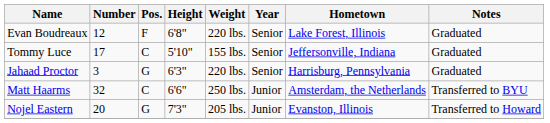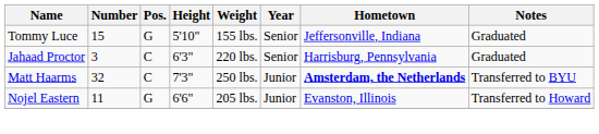 <table class="wikitable sortable" border="1">
 <tr align=center>
 <th>Name</th>
 <th>Number</th>
 <th>Pos.</th>
 <th>Height</th>
 <th>Weight</th>
 <th>Year</th>
 <th>Hometown</th>
 <th>Notes</th>
 </tr>
 <tr>
-<td>Evan Boudreaux</td>
-<td>12</td>
-<td>F</td>
-<td>6'8"</td>
-<td>220 lbs.</td>
-<td>Senior</td>
-<td><a href='#'>Lake Forest, Illinois</a></td>
-<td>Graduated</td>
-</tr>
-<tr>
 <td>Tommy Luce</td>
-<td>17</td>
-<td>C</td>
+<td>15</td>
+<td>G</td>
 <td>5'10"</td>
 <td>155 lbs.</td>
 <td>Senior</td>
 <td><a href='#'>Jeffersonville, Indiana</a></td>
 <td>Graduated</td>
 </tr>
 <tr>
 <td><a href='#'>Jahaad Proctor</a></td>
 <td>3</td>
-<td>G</td>
+<td>C</td>
 <td>6'3"</td>
 <td>220 lbs.</td>
 <td>Senior</td>
 <td><a href='#'>Harrisburg, Pennsylvania</a></td>
 <td>Graduated</td>
 </tr>
 <tr>
 <td><a href='#'>Matt Haarms</a></td>
 <td>32</td>
 <td>C</td>
-<td>6'6"</td>
+<td>7'3"</td>
 <td>250 lbs.</td>
 <td>Junior</td>
-<td><a href='#'>Amsterdam, the Netherlands</a></td>
+<td><strong><a href='#'>Amsterdam, the Netherlands</a></strong></td>
 <td>Transferred to <a href='#'>BYU</a></td>
 </tr>
 <tr>
 <td><a href='#'>Nojel Eastern</a></td>
-<td>20</td>
+<td>11</td>
 <td>G</td>
-<td>7'3"</td>
+<td>6'6"</td>
 <td>205 lbs.</td>
 <td>Junior</td>
 <td><a href='#'>Evanston, Illinois</a></td>
 <td>Transferred to <a href='#'>Howard</a></td>
 </tr>
 <tr>
 </tr>
 </table>
